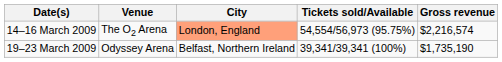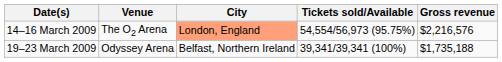 <table class="wikitable">
 <tr>
 <th>Date(s)</th>
 <th>Venue</th>
 <th>City</th>
 <th>Tickets sold/Available</th>
 <th>Gross revenue</th>
 </tr>
 <tr>
 <td>14–16 March 2009</td>
 <td>The O<sub>2</sub> Arena</td>
 <td style="background: lightsalmon;">London, England</td>
 <td>54,554/56,973 (95.75%)</td>
-<td>$2,216,574</td>
+<td>$2,216,576</td>
 </tr>
 <tr>
 <td>19–23 March 2009</td>
 <td>Odyssey Arena</td>
 <td>Belfast, Northern Ireland</td>
 <td>39,341/39,341 (100%)</td>
-<td>$1,735,190</td>
+<td>$1,735,188</td>
 </tr>
 </table>
